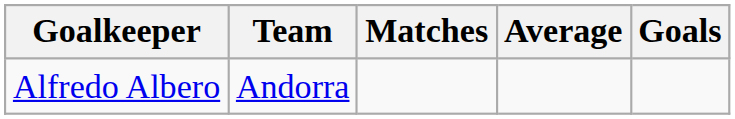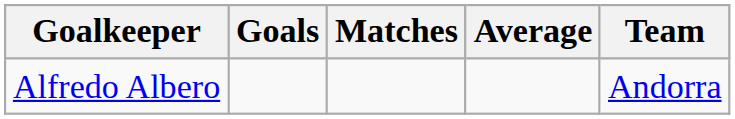 <table class="wikitable sortable" class="wikitable">
 <tr style="background:#ccc; text-align:center;">
 <th>Goalkeeper</th>
-<th>Team</th>
+<th>Goals</th>
 <th>Matches</th>
 <th>Average</th>
-<th>Goals</th>
+<th>Team</th>
 </tr>
 <tr>
 <td> <a href='#'>Alfredo Albero</a></td>
-<td><a href='#'>Andorra</a></td>
 <td></td>
 <td></td>
 <td></td>
+<td><a href='#'>Andorra</a></td>
 </tr>
 </table>
